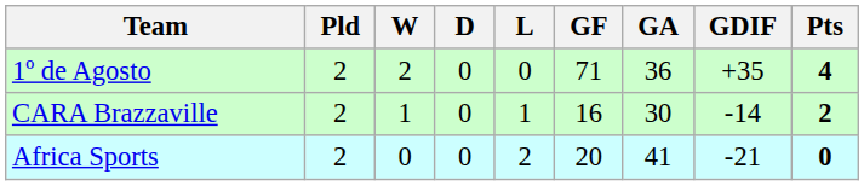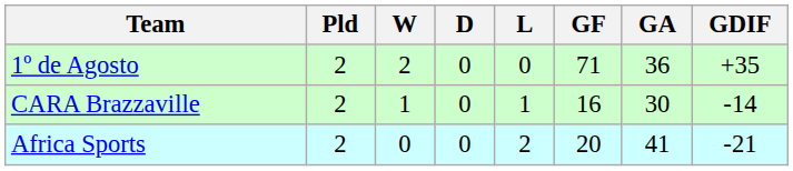 <table class=wikitable style="text-align:center" width=500>
 <tr>
 <th width=25%>Team</th>
 <th width=5%>Pld</th>
 <th width=5%>W</th>
 <th width=5%>D</th>
 <th width=5%>L</th>
 <th width=5%>GF</th>
 <th width=5%>GA</th>
 <th width=5%>GDIF</th>
-<th width=5%>Pts</th>
 </tr>
 <tr bgcolor=#ccffcc>
 <td align="left"> <a href='#'>1º de Agosto</a></td>
 <td>2</td>
 <td>2</td>
 <td>0</td>
 <td>0</td>
 <td>71</td>
 <td>36</td>
 <td>+35</td>
-<td><strong>4</strong></td>
 </tr>
 <tr bgcolor=#ccffcc>
 <td align="left"> <a href='#'>CARA Brazzaville</a></td>
 <td>2</td>
 <td>1</td>
 <td>0</td>
 <td>1</td>
 <td>16</td>
 <td>30</td>
 <td>-14</td>
-<td><strong>2</strong></td>
 </tr>
 <tr bgcolor=#ccffff>
 <td align="left"> <a href='#'>Africa Sports</a></td>
 <td>2</td>
 <td>0</td>
 <td>0</td>
 <td>2</td>
 <td>20</td>
 <td>41</td>
 <td>-21</td>
-<td><strong>0</strong></td>
 </tr>
 </table>
